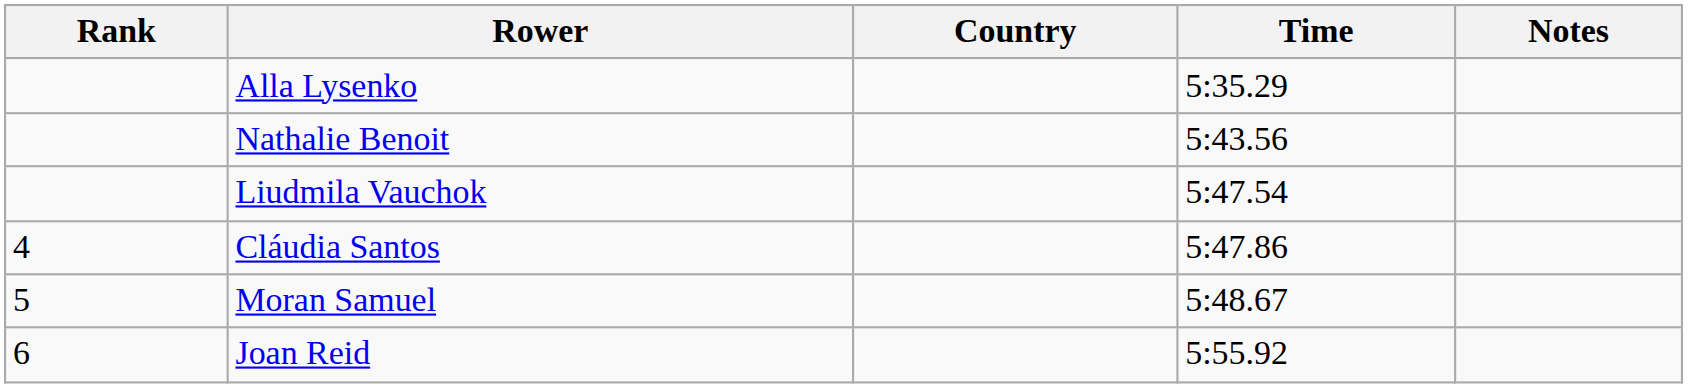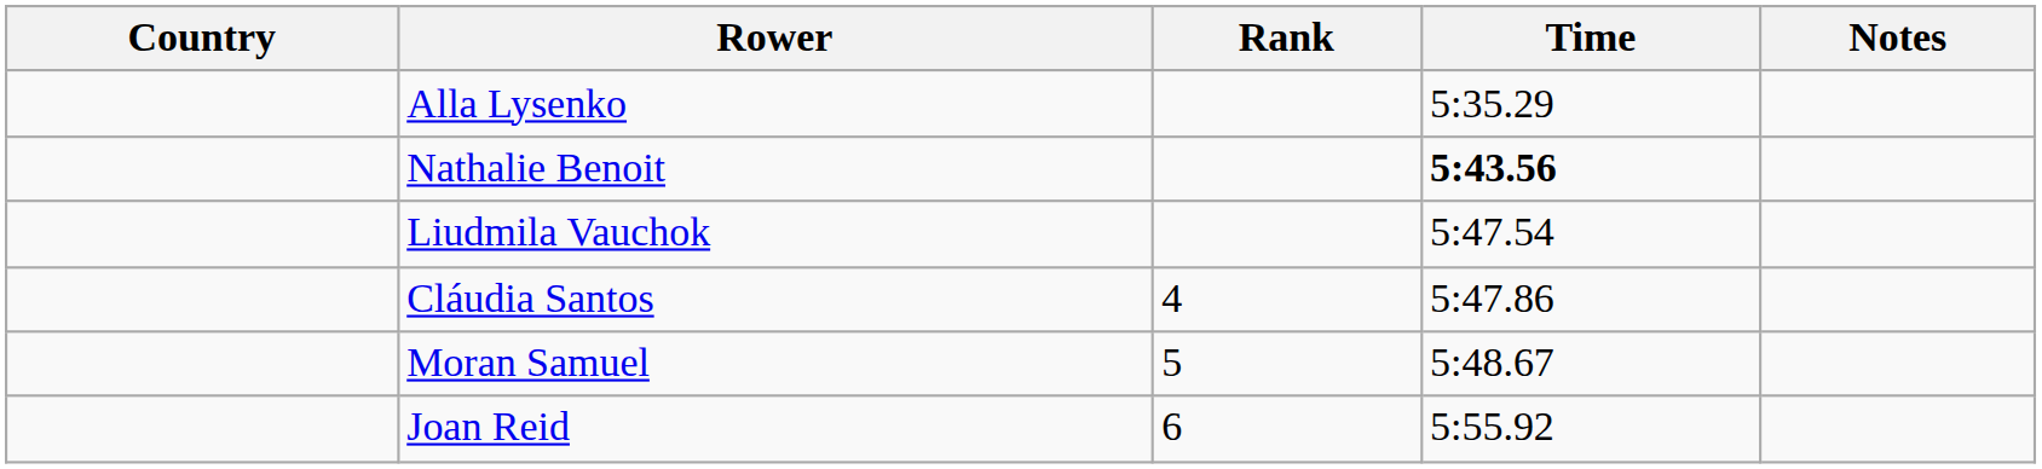 <table class="wikitable" width=50%>
 <tr>
+<th>Country</th>
+<th>Rower</th>
 <th>Rank</th>
-<th>Rower</th>
-<th>Country</th>
 <th>Time</th>
 <th>Notes</th>
 </tr>
 <tr>
 <td></td>
 <td><a href='#'>Alla Lysenko</a></td>
 <td></td>
 <td>5:35.29</td>
 <td></td>
 </tr>
 <tr>
 <td></td>
 <td><a href='#'>Nathalie Benoit</a></td>
 <td></td>
-<td>5:43.56</td>
+<td><strong>5:43.56</strong></td>
 <td></td>
 </tr>
 <tr>
 <td></td>
 <td><a href='#'>Liudmila Vauchok</a></td>
 <td></td>
 <td>5:47.54</td>
 <td></td>
 </tr>
 <tr>
+<td></td>
+<td><a href='#'>Cláudia Santos</a></td>
 <td>4</td>
-<td><a href='#'>Cláudia Santos</a></td>
-<td></td>
 <td>5:47.86</td>
 <td></td>
 </tr>
 <tr>
+<td></td>
+<td><a href='#'>Moran Samuel</a></td>
 <td>5</td>
-<td><a href='#'>Moran Samuel</a></td>
-<td></td>
 <td>5:48.67</td>
 <td></td>
 </tr>
 <tr>
+<td></td>
+<td><a href='#'>Joan Reid</a></td>
 <td>6</td>
-<td><a href='#'>Joan Reid</a></td>
-<td></td>
 <td>5:55.92</td>
 <td></td>
 </tr>
 </table>
